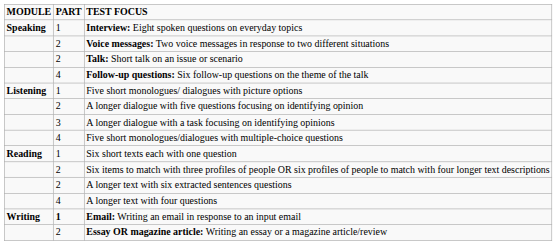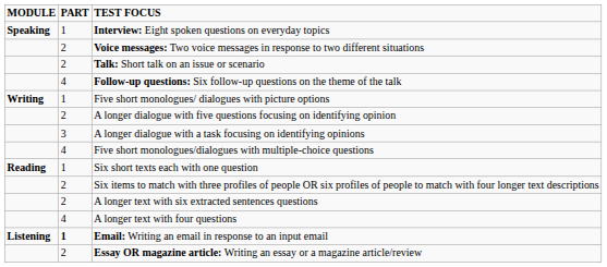 <table class="wikitable">
 <tr>
 <td><strong>MODULE</strong></td>
 <td><strong>PART</strong></td>
 <td><strong>TEST FOCUS</strong></td>
 </tr>
 <tr>
 <td><strong>Speaking</strong></td>
 <td>1</td>
 <td><strong>Interview:</strong> Eight spoken questions on everyday topics</td>
 </tr>
 <tr>
 <td></td>
 <td>2</td>
 <td><strong>Voice messages:</strong> Two voice messages in response to two different situations</td>
 </tr>
 <tr>
 <td></td>
 <td>2</td>
 <td><strong>Talk:</strong> Short talk on an issue or scenario</td>
 </tr>
 <tr>
 <td></td>
 <td>4</td>
 <td><strong>Follow-up questions:</strong> Six follow-up questions on the theme of the talk</td>
 </tr>
 <tr>
-<td><strong>Listening</strong></td>
+<td><strong>Writing</strong></td>
 <td>1</td>
 <td>Five short monologues/ dialogues with picture options</td>
 </tr>
 <tr>
 <td></td>
 <td>2</td>
 <td>A longer dialogue with five questions focusing on identifying opinion</td>
 </tr>
 <tr>
 <td></td>
 <td>3</td>
 <td>A longer dialogue with a task focusing on identifying opinions</td>
 </tr>
 <tr>
 <td></td>
 <td>4</td>
 <td>Five short monologues/dialogues with multiple-choice questions</td>
 </tr>
 <tr>
 <td><strong>Reading</strong></td>
 <td>1</td>
 <td>Six short texts each with one question</td>
 </tr>
 <tr>
 <td></td>
 <td>2</td>
 <td>Six items to match with three profiles of people OR six profiles of people to match with four longer text descriptions</td>
 </tr>
 <tr>
 <td></td>
 <td>2</td>
 <td>A longer text with six extracted sentences questions</td>
 </tr>
 <tr>
 <td></td>
 <td>4</td>
 <td>A longer text with four questions</td>
 </tr>
 <tr>
-<td><strong>Writing</strong></td>
+<td><strong>Listening</strong></td>
 <td><strong>1</strong></td>
 <td><strong>Email:</strong> Writing an email in response to an input email</td>
 </tr>
 <tr>
 <td></td>
 <td>2</td>
 <td><strong>Essay OR magazine article:</strong> Writing an essay or a magazine article/review</td>
 </tr>
 </table>
